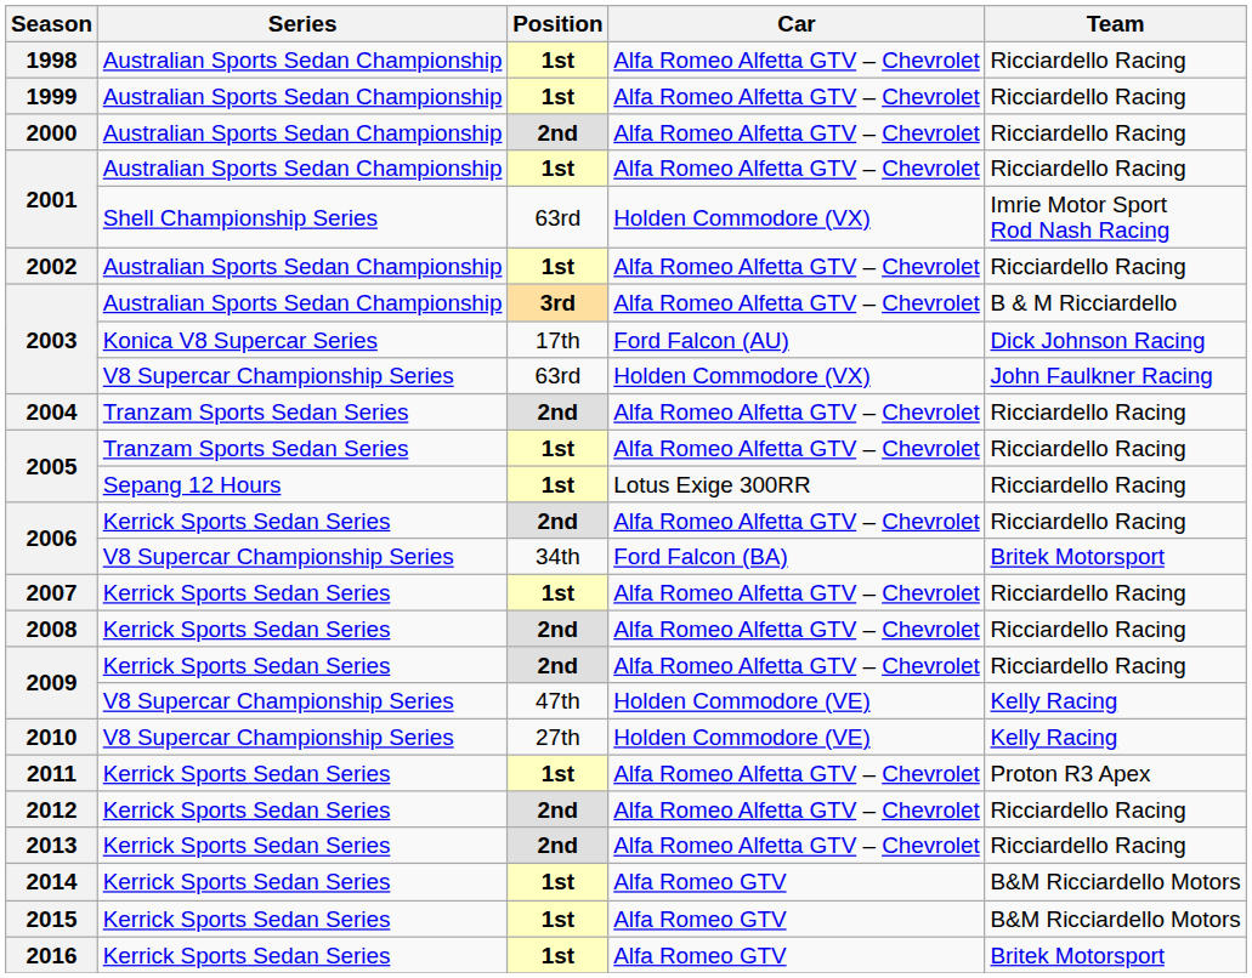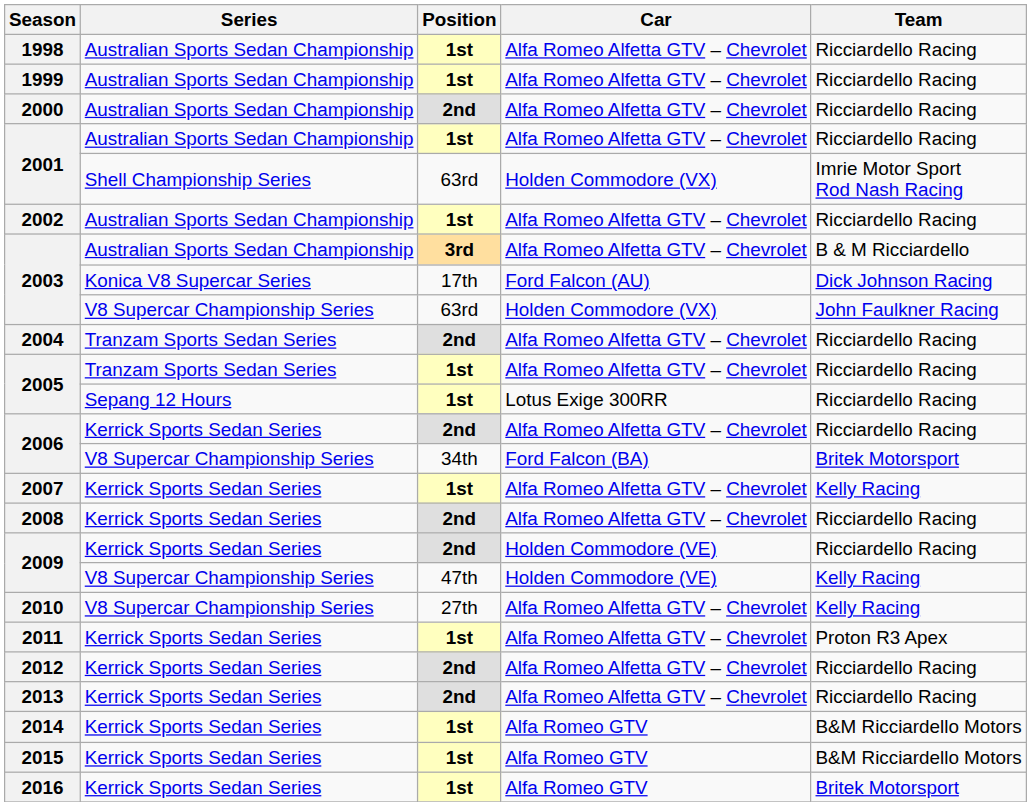 <table class="wikitable" style="font-size: 95%;">
 <tr>
 <th>Season</th>
 <th>Series</th>
 <th>Position</th>
 <th>Car</th>
 <th>Team</th>
 </tr>
 <tr>
 <th>1998</th>
 <td><a href='#'>Australian Sports Sedan Championship</a></td>
 <td align="center" style="background:#ffffbf;"><strong>1st</strong></td>
 <td><a href='#'>Alfa Romeo Alfetta GTV</a> – <a href='#'>Chevrolet</a></td>
 <td>Ricciardello Racing</td>
 </tr>
 <tr>
 <th>1999</th>
 <td><a href='#'>Australian Sports Sedan Championship</a></td>
 <td align="center" style="background:#ffffbf;"><strong>1st</strong></td>
 <td><a href='#'>Alfa Romeo Alfetta GTV</a> – <a href='#'>Chevrolet</a></td>
 <td>Ricciardello Racing</td>
 </tr>
 <tr>
 <th>2000</th>
 <td><a href='#'>Australian Sports Sedan Championship</a></td>
 <td align="center" style="background:#dfdfdf;"><strong>2nd</strong></td>
 <td><a href='#'>Alfa Romeo Alfetta GTV</a> – <a href='#'>Chevrolet</a></td>
 <td>Ricciardello Racing</td>
 </tr>
 <tr>
 <th rowspan=2>2001</th>
 <td><a href='#'>Australian Sports Sedan Championship</a></td>
 <td align="center" style="background:#ffffbf;"><strong>1st</strong></td>
 <td><a href='#'>Alfa Romeo Alfetta GTV</a> – <a href='#'>Chevrolet</a></td>
 <td>Ricciardello Racing</td>
 </tr>
 <tr>
 <td><a href='#'>Shell Championship Series</a></td>
 <td align="center">63rd</td>
 <td><a href='#'>Holden Commodore (VX)</a></td>
 <td>Imrie Motor Sport <br><a href='#'>Rod Nash Racing</a></td>
 </tr>
 <tr>
 <th>2002</th>
 <td><a href='#'>Australian Sports Sedan Championship</a></td>
 <td align="center" style="background:#ffffbf;"><strong>1st</strong></td>
 <td><a href='#'>Alfa Romeo Alfetta GTV</a> – <a href='#'>Chevrolet</a></td>
 <td>Ricciardello Racing</td>
 </tr>
 <tr>
 <th rowspan=3>2003</th>
 <td><a href='#'>Australian Sports Sedan Championship</a></td>
 <td align="center" style="background:#ffdf9f;"><strong>3rd</strong></td>
 <td><a href='#'>Alfa Romeo Alfetta GTV</a> – <a href='#'>Chevrolet</a></td>
 <td>B & M Ricciardello</td>
 </tr>
 <tr>
 <td><a href='#'>Konica V8 Supercar Series</a></td>
 <td align="center">17th</td>
 <td><a href='#'>Ford Falcon (AU)</a></td>
 <td><a href='#'>Dick Johnson Racing</a></td>
 </tr>
 <tr>
 <td><a href='#'>V8 Supercar Championship Series</a></td>
 <td align="center">63rd</td>
 <td><a href='#'>Holden Commodore (VX)</a></td>
 <td><a href='#'>John Faulkner Racing</a></td>
 </tr>
 <tr>
 <th>2004</th>
 <td><a href='#'>Tranzam Sports Sedan Series</a></td>
 <td align="center" style="background:#dfdfdf;"><strong>2nd</strong></td>
 <td><a href='#'>Alfa Romeo Alfetta GTV</a> – <a href='#'>Chevrolet</a></td>
 <td>Ricciardello Racing</td>
 </tr>
 <tr>
 <th rowspan=2>2005</th>
 <td><a href='#'>Tranzam Sports Sedan Series</a></td>
 <td align="center" style="background:#ffffbf;"><strong>1st</strong></td>
 <td><a href='#'>Alfa Romeo Alfetta GTV</a> – <a href='#'>Chevrolet</a></td>
 <td>Ricciardello Racing</td>
 </tr>
 <tr>
 <td><a href='#'>Sepang 12 Hours</a></td>
 <td align="center" style="background:#ffffbf;"><strong>1st</strong></td>
 <td>Lotus Exige 300RR</td>
 <td>Ricciardello Racing</td>
 </tr>
 <tr>
 <th rowspan=2>2006</th>
 <td><a href='#'>Kerrick Sports Sedan Series</a></td>
 <td align="center" style="background:#dfdfdf;"><strong>2nd</strong></td>
 <td><a href='#'>Alfa Romeo Alfetta GTV</a> – <a href='#'>Chevrolet</a></td>
 <td>Ricciardello Racing</td>
 </tr>
 <tr>
 <td><a href='#'>V8 Supercar Championship Series</a></td>
 <td align="center">34th</td>
 <td><a href='#'>Ford Falcon (BA)</a></td>
 <td><a href='#'>Britek Motorsport</a></td>
 </tr>
 <tr>
 <th>2007</th>
 <td><a href='#'>Kerrick Sports Sedan Series</a></td>
 <td align="center" style="background:#ffffbf;"><strong>1st</strong></td>
 <td><a href='#'>Alfa Romeo Alfetta GTV</a> – <a href='#'>Chevrolet</a></td>
-<td>Ricciardello Racing</td>
+<td><a href='#'>Kelly Racing</a></td>
 </tr>
 <tr>
 <th>2008</th>
 <td><a href='#'>Kerrick Sports Sedan Series</a></td>
 <td align="center" style="background:#dfdfdf;"><strong>2nd</strong></td>
 <td><a href='#'>Alfa Romeo Alfetta GTV</a> – <a href='#'>Chevrolet</a></td>
 <td>Ricciardello Racing</td>
 </tr>
 <tr>
 <th rowspan=2>2009</th>
 <td><a href='#'>Kerrick Sports Sedan Series</a></td>
 <td align="center" style="background:#dfdfdf;"><strong>2nd</strong></td>
-<td><a href='#'>Alfa Romeo Alfetta GTV</a> – <a href='#'>Chevrolet</a></td>
+<td><a href='#'>Holden Commodore (VE)</a></td>
 <td>Ricciardello Racing</td>
 </tr>
 <tr>
 <td><a href='#'>V8 Supercar Championship Series</a></td>
 <td align="center">47th</td>
 <td><a href='#'>Holden Commodore (VE)</a></td>
 <td><a href='#'>Kelly Racing</a></td>
 </tr>
 <tr>
 <th>2010</th>
 <td><a href='#'>V8 Supercar Championship Series</a></td>
 <td align="center">27th</td>
-<td><a href='#'>Holden Commodore (VE)</a></td>
+<td><a href='#'>Alfa Romeo Alfetta GTV</a> – <a href='#'>Chevrolet</a></td>
 <td><a href='#'>Kelly Racing</a></td>
 </tr>
 <tr>
 <th>2011</th>
 <td><a href='#'>Kerrick Sports Sedan Series</a></td>
 <td align="center" style="background:#ffffbf;"><strong>1st</strong></td>
 <td><a href='#'>Alfa Romeo Alfetta GTV</a> – <a href='#'>Chevrolet</a></td>
 <td>Proton R3 Apex</td>
 </tr>
 <tr>
 <th>2012</th>
 <td><a href='#'>Kerrick Sports Sedan Series</a></td>
 <td align="center" style="background:#dfdfdf;"><strong>2nd</strong></td>
 <td><a href='#'>Alfa Romeo Alfetta GTV</a> – <a href='#'>Chevrolet</a></td>
 <td>Ricciardello Racing</td>
 </tr>
 <tr>
 <th>2013</th>
 <td><a href='#'>Kerrick Sports Sedan Series</a></td>
 <td align="center" style="background:#dfdfdf;"><strong>2nd</strong></td>
 <td><a href='#'>Alfa Romeo Alfetta GTV</a> – <a href='#'>Chevrolet</a></td>
 <td>Ricciardello Racing</td>
 </tr>
 <tr>
 <th>2014</th>
 <td><a href='#'>Kerrick Sports Sedan Series</a></td>
 <td align="center" style="background:#ffffbf;"><strong>1st</strong></td>
 <td><a href='#'>Alfa Romeo GTV</a></td>
 <td>B&M Ricciardello Motors</td>
 </tr>
 <tr>
 <th>2015</th>
 <td><a href='#'>Kerrick Sports Sedan Series</a></td>
 <td align="center" style="background:#ffffbf;"><strong>1st</strong></td>
 <td><a href='#'>Alfa Romeo GTV</a></td>
 <td>B&M Ricciardello Motors</td>
 </tr>
 <tr>
 <th>2016</th>
 <td><a href='#'>Kerrick Sports Sedan Series</a></td>
 <td align="center" style="background:#ffffbf;"><strong>1st</strong></td>
 <td><a href='#'>Alfa Romeo GTV</a></td>
 <td><a href='#'>Britek Motorsport</a></td>
 </tr>
 </table>
